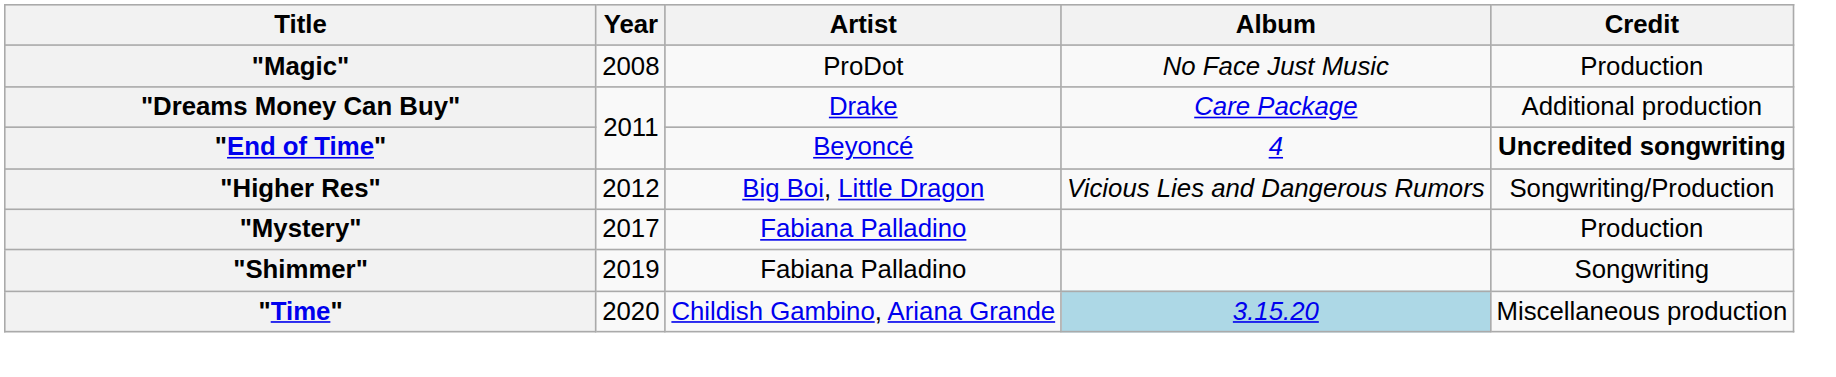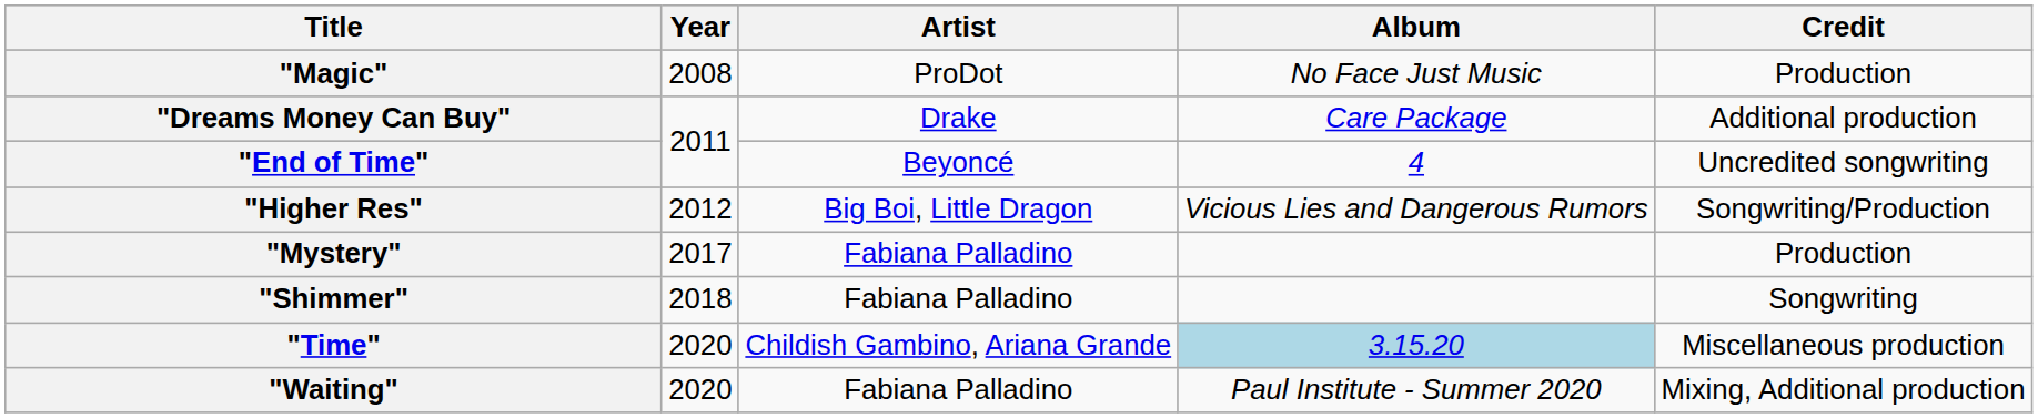 <table class="wikitable plainrowheaders" style="text-align:center;">
 <tr>
 <th scope="col" style="width:22.5em;">Title</th>
 <th scope="col">Year</th>
 <th scope="col">Artist</th>
 <th scope="col">Album</th>
 <th scope="col">Credit</th>
 </tr>
 <tr>
 <th scope="row">"Magic"</th>
 <td>2008</td>
 <td>ProDot</td>
 <td><em>No Face Just Music</em></td>
 <td>Production</td>
 </tr>
 <tr>
 <th scope="row">"Dreams Money Can Buy"</th>
 <td rowspan="2">2011</td>
 <td><a href='#'>Drake</a></td>
 <td><em><a href='#'>Care Package</a></em></td>
 <td>Additional production</td>
 </tr>
 <tr>
 <th scope="row">"<a href='#'>End of Time</a>"</th>
 <td><a href='#'>Beyoncé</a></td>
 <td><em><a href='#'>4</a></em></td>
-<td><strong>Uncredited songwriting</strong></td>
+<td>Uncredited songwriting</td>
 </tr>
 <tr>
 <th scope="row">"Higher Res"</th>
 <td>2012</td>
 <td><a href='#'>Big Boi</a>, <a href='#'>Little Dragon</a></td>
 <td><em>Vicious Lies and Dangerous Rumors</em></td>
 <td>Songwriting/Production</td>
 </tr>
 <tr>
 <th scope="row">"Mystery"</th>
 <td>2017</td>
 <td><a href='#'>Fabiana Palladino</a></td>
 <td></td>
 <td>Production</td>
 </tr>
 <tr>
 <th scope="row">"Shimmer"</th>
-<td>2019</td>
+<td>2018</td>
 <td>Fabiana Palladino</td>
 <td></td>
 <td>Songwriting</td>
 </tr>
 <tr>
 <th scope="row">"<a href='#'>Time</a>"</th>
 <td>2020</td>
 <td><a href='#'>Childish Gambino</a>, <a href='#'>Ariana Grande</a></td>
 <td style="background: lightblue;"><em><a href='#'>3.15.20</a></em></td>
 <td>Miscellaneous production</td>
 </tr>
+<tr>
+<th scope="row">"Waiting"</th>
+<td>2020</td>
+<td>Fabiana Palladino</td>
+<td><em>Paul Institute - Summer 2020</em></td>
+<td>Mixing, Additional production</td>
+</tr>
 </table>
